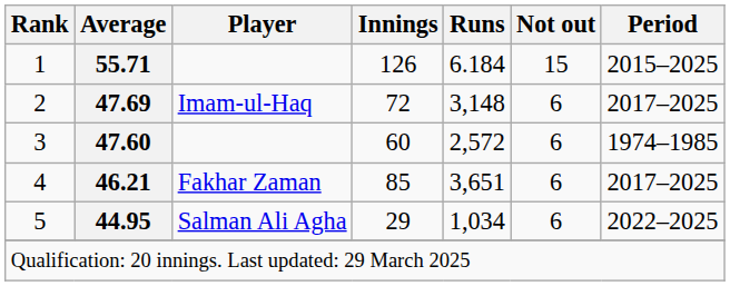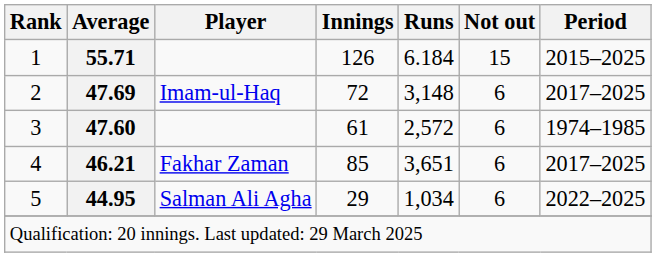 <table class="wikitable plainrowheaders sortable">
 <tr>
 <th scope=col>Rank</th>
 <th scope=col>Average</th>
 <th scope=col>Player</th>
 <th scope=col>Innings</th>
 <th scope=col>Runs</th>
 <th scope=col>Not out</th>
 <th scope=col>Period</th>
 </tr>
 <tr>
 <td align=center>1</td>
 <th scope=row style=text-align:center;>55.71</th>
 <td></td>
 <td align=center>126</td>
 <td align=center>6.184</td>
 <td align=center>15</td>
 <td>2015–2025</td>
 </tr>
 <tr>
 <td align=center>2</td>
 <th scope=row style="text-align:center;">47.69</th>
 <td><a href='#'>Imam-ul-Haq</a></td>
 <td align=center>72</td>
 <td align=center>3,148</td>
 <td align=center>6</td>
 <td>2017–2025</td>
 </tr>
 <tr>
 <td align=center>3</td>
 <th scope=row style=text-align:center;>47.60</th>
 <td></td>
-<td align=center>60</td>
+<td align=center>61</td>
 <td align=center>2,572</td>
 <td align=center>6</td>
 <td>1974–1985</td>
 </tr>
 <tr>
 <td align=center>4</td>
 <th scope=row style=text-align:center;>46.21</th>
 <td><a href='#'>Fakhar Zaman</a></td>
 <td align=center>85</td>
 <td align=center>3,651</td>
 <td align=center>6</td>
 <td>2017–2025</td>
 </tr>
 <tr>
 <td align=center>5</td>
 <th scope=row style=text-align:center;>44.95</th>
 <td><a href='#'>Salman Ali Agha</a></td>
 <td align=center>29</td>
 <td align=center>1,034</td>
 <td align=center>6</td>
 <td>2022–2025</td>
 </tr>
 <tr>
 </tr>
 <tr class=sortbottom>
 <td colspan=7><small>Qualification: 20 innings. Last updated: 29 March 2025</small></td>
 </tr>
 </table>
